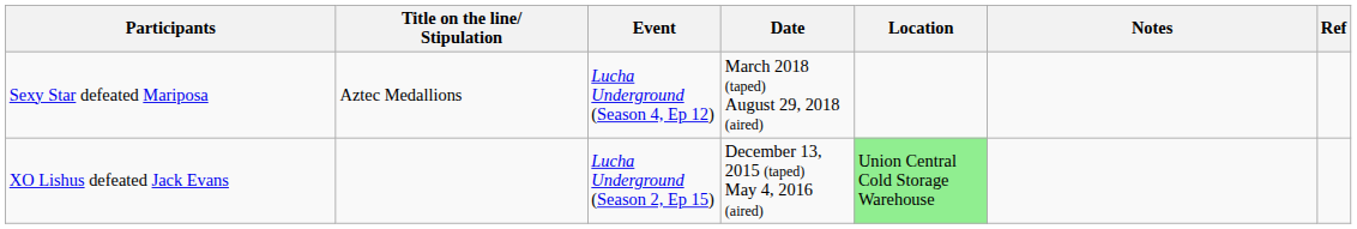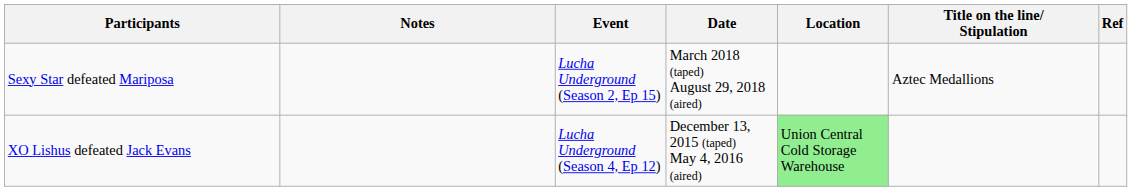 <table class="wikitable">
 <tr>
 <th width=25%>Participants</th>
-<th width=19%>Title on the line/<br>Stipulation</th>
+<th width=25%>Notes</th>
 <th width=10%>Event</th>
 <th width=10%>Date</th>
 <th width=10%>Location</th>
-<th width=25%>Notes</th>
+<th width=19%>Title on the line/<br>Stipulation</th>
 <th width=1%>Ref</th>
 </tr>
 <tr>
 <td><a href='#'>Sexy Star</a> defeated <a href='#'>Mariposa</a></td>
-<td>Aztec Medallions</td>
-<td><em><a href='#'>Lucha Underground</a></em><br>(<a href='#'>Season 4, Ep 12</a>)</td>
+<td></td>
+<td><em><a href='#'>Lucha Underground</a></em><br>(<a href='#'>Season 2, Ep 15</a>)</td>
 <td>March 2018 <small>(taped)</small> <br> August 29, 2018 <small> (aired) </small></td>
 <td></td>
-<td></td>
+<td>Aztec Medallions</td>
 <td></td>
 </tr>
 <tr>
 <td><a href='#'>XO Lishus</a> defeated <a href='#'>Jack Evans</a></td>
 <td></td>
-<td><em><a href='#'>Lucha Underground</a></em><br>(<a href='#'>Season 2, Ep 15</a>)</td>
+<td><em><a href='#'>Lucha Underground</a></em><br>(<a href='#'>Season 4, Ep 12</a>)</td>
 <td>December 13, 2015 <small>(taped)</small><br>May 4, 2016 <small>(aired)</small></td>
 <td style="background: lightgreen;">Union Central Cold Storage Warehouse</td>
 <td></td>
 <td></td>
 </tr>
 </table>
